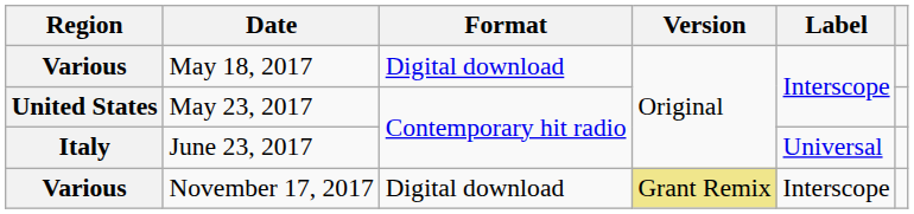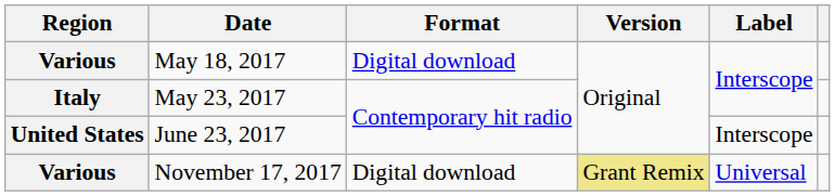 <table class="wikitable sortable plainrowheaders">
 <tr>
 <th>Region</th>
 <th>Date</th>
 <th>Format</th>
 <th>Version</th>
 <th>Label</th>
 <th></th>
 </tr>
 <tr>
 <th scope="row">Various</th>
 <td>May 18, 2017</td>
 <td><a href='#'>Digital download</a></td>
 <td rowspan="3">Original</td>
 <td rowspan="2"><a href='#'>Interscope</a></td>
 <td style="text-align:center;"></td>
 </tr>
 <tr>
-<th scope="row">United States</th>
+<th scope="row">Italy</th>
 <td>May 23, 2017</td>
 <td rowspan="2"><a href='#'>Contemporary hit radio</a></td>
 <td style="text-align:center;"></td>
 </tr>
 <tr>
-<th scope="row">Italy</th>
+<th scope="row">United States</th>
 <td>June 23, 2017</td>
-<td><a href='#'>Universal</a></td>
+<td>Interscope</td>
 <td style="text-align:center;"></td>
 </tr>
 <tr>
 <th scope="row">Various</th>
 <td>November 17, 2017</td>
 <td>Digital download</td>
 <td style="background: khaki;">Grant Remix</td>
-<td>Interscope</td>
+<td><a href='#'>Universal</a></td>
 <td style="text-align:center;"></td>
 </tr>
 </table>
